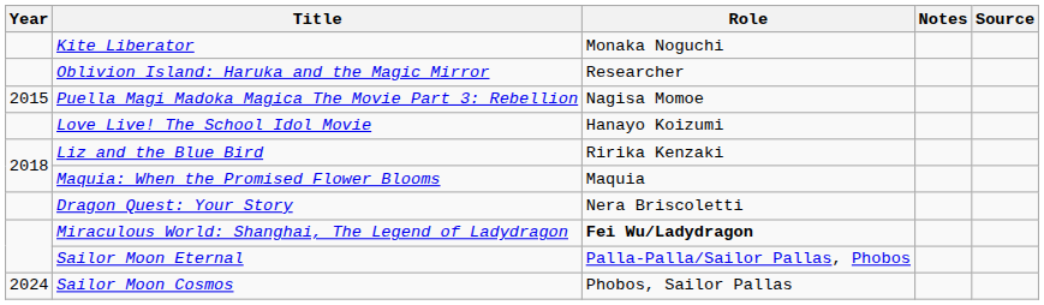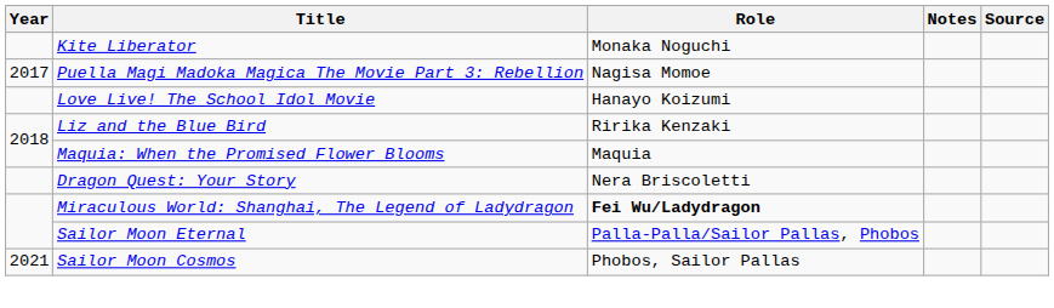 <table class="wikitable sortable">
 <tr>
 <th>Year</th>
 <th>Title</th>
 <th>Role</th>
 <th>Notes</th>
 <th>Source</th>
 </tr>
 <tr>
 <td></td>
 <td><em><a href='#'>Kite Liberator</a></em></td>
 <td>Monaka Noguchi</td>
 <td></td>
 <td></td>
 </tr>
 <tr>
-<td></td>
-<td><em><a href='#'>Oblivion Island: Haruka and the Magic Mirror</a></em></td>
-<td>Researcher</td>
-<td></td>
-<td></td>
-</tr>
-<tr>
-<td>2015</td>
+<td>2017</td>
 <td><em><a href='#'>Puella Magi Madoka Magica The Movie Part 3: Rebellion</a></em></td>
 <td>Nagisa Momoe</td>
 <td></td>
 <td></td>
 </tr>
 <tr>
 <td></td>
 <td><em><a href='#'>Love Live! The School Idol Movie</a></em></td>
 <td>Hanayo Koizumi</td>
 <td></td>
 <td></td>
 </tr>
 <tr>
 <td rowspan="2">2018</td>
 <td><em><a href='#'>Liz and the Blue Bird</a></em></td>
 <td>Ririka Kenzaki</td>
 <td></td>
 <td></td>
 </tr>
 <tr>
 <td><em><a href='#'>Maquia: When the Promised Flower Blooms</a></em></td>
 <td>Maquia</td>
 <td></td>
 <td></td>
 </tr>
 <tr>
 <td></td>
 <td><em><a href='#'>Dragon Quest: Your Story</a></em></td>
 <td>Nera Briscoletti</td>
 <td></td>
 <td></td>
 </tr>
 <tr>
 <td rowspan="2"></td>
 <td><em><a href='#'>Miraculous World: Shanghai, The Legend of Ladydragon</a></em></td>
 <td><strong>Fei Wu/Ladydragon</strong></td>
 <td></td>
 <td></td>
 </tr>
 <tr>
 <td><em><a href='#'>Sailor Moon Eternal</a></em></td>
 <td><a href='#'>Palla-Palla/Sailor Pallas</a>, <a href='#'>Phobos</a></td>
 <td></td>
 <td></td>
 </tr>
 <tr>
-<td>2024</td>
+<td>2021</td>
 <td><em><a href='#'>Sailor Moon Cosmos</a></em></td>
 <td>Phobos, Sailor Pallas</td>
 <td></td>
 <td></td>
 </tr>
 </table>
